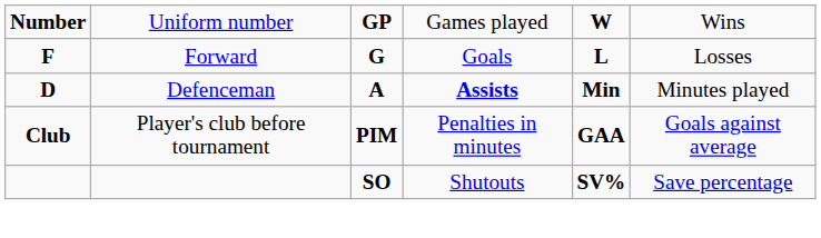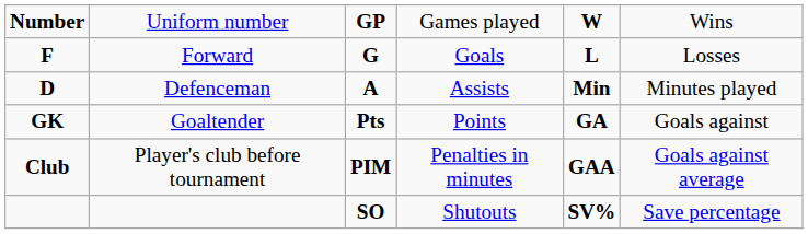 <table class="wikitable" style="text-align: center">
 <tr>
 <td><strong>Number</strong></td>
 <td><a href='#'>Uniform number</a></td>
 <td><strong>GP</strong></td>
 <td>Games played</td>
 <td><strong>W</strong></td>
 <td>Wins</td>
 </tr>
 <tr>
 <td><strong>F</strong></td>
 <td><a href='#'>Forward</a></td>
 <td><strong>G</strong></td>
 <td><a href='#'>Goals</a></td>
 <td><strong>L</strong></td>
 <td>Losses</td>
 </tr>
 <tr>
 <td><strong>D</strong></td>
 <td><a href='#'>Defenceman</a></td>
 <td><strong>A</strong></td>
-<td><strong><a href='#'>Assists</a></strong></td>
+<td><a href='#'>Assists</a></td>
 <td><strong>Min</strong></td>
 <td>Minutes played</td>
+</tr>
+<tr>
+<td><strong>GK</strong></td>
+<td><a href='#'>Goaltender</a></td>
+<td><strong>Pts</strong></td>
+<td><a href='#'>Points</a></td>
+<td><strong>GA</strong></td>
+<td>Goals against</td>
 </tr>
 <tr>
 <td><strong>Club</strong></td>
 <td>Player's club before tournament</td>
 <td><strong>PIM</strong></td>
 <td><a href='#'>Penalties in minutes</a></td>
 <td><strong>GAA</strong></td>
 <td><a href='#'>Goals against average</a></td>
 </tr>
 <tr>
 <td></td>
 <td></td>
 <td><strong>SO</strong></td>
 <td><a href='#'>Shutouts</a></td>
 <td><strong>SV%</strong></td>
 <td><a href='#'>Save percentage</a></td>
 </tr>
 </table>
